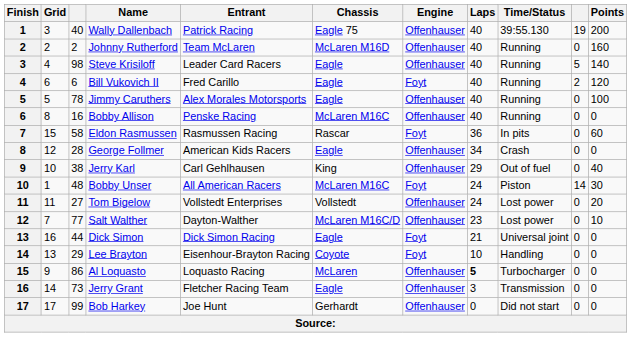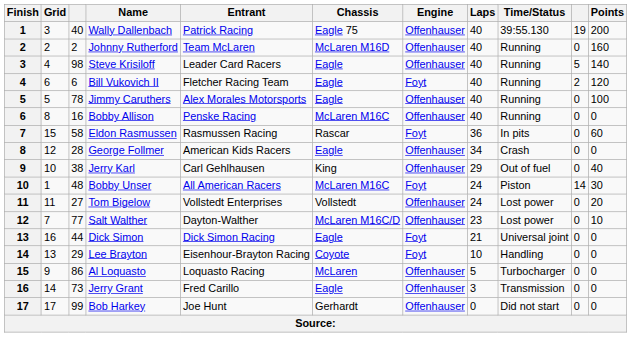 <table class="wikitable">
 <tr>
 <th>Finish</th>
 <th>Grid</th>
 <th></th>
 <th>Name</th>
 <th>Entrant</th>
 <th>Chassis</th>
 <th>Engine</th>
 <th>Laps</th>
 <th>Time/Status</th>
 <th></th>
 <th>Points</th>
 </tr>
 <tr>
 <th>1</th>
 <td>3</td>
 <td>40</td>
 <td> <a href='#'>Wally Dallenbach</a></td>
 <td><a href='#'>Patrick Racing</a></td>
 <td><a href='#'>Eagle</a> 75</td>
 <td><a href='#'>Offenhauser</a></td>
 <td>40</td>
 <td>39:55.130</td>
 <td>19</td>
 <td>200</td>
 </tr>
 <tr>
 <th>2</th>
 <td>2</td>
 <td>2</td>
 <td> <a href='#'>Johnny Rutherford</a></td>
 <td><a href='#'>Team McLaren</a></td>
 <td><a href='#'>McLaren M16D</a></td>
 <td><a href='#'>Offenhauser</a></td>
 <td>40</td>
 <td>Running</td>
 <td>0</td>
 <td>160</td>
 </tr>
 <tr>
 <th>3</th>
 <td>4</td>
 <td>98</td>
 <td> <a href='#'>Steve Krisiloff</a></td>
 <td>Leader Card Racers</td>
 <td><a href='#'>Eagle</a></td>
 <td><a href='#'>Offenhauser</a></td>
 <td>40</td>
 <td>Running</td>
 <td>5</td>
 <td>140</td>
 </tr>
 <tr>
 <th>4</th>
 <td>6</td>
 <td>6</td>
 <td> <a href='#'>Bill Vukovich II</a></td>
-<td>Fred Carillo</td>
+<td>Fletcher Racing Team</td>
 <td><a href='#'>Eagle</a></td>
 <td><a href='#'>Foyt</a></td>
 <td>40</td>
 <td>Running</td>
 <td>2</td>
 <td>120</td>
 </tr>
 <tr>
 <th>5</th>
 <td>5</td>
 <td>78</td>
 <td> <a href='#'>Jimmy Caruthers</a></td>
 <td><a href='#'>Alex Morales Motorsports</a></td>
 <td><a href='#'>Eagle</a></td>
 <td><a href='#'>Offenhauser</a></td>
 <td>40</td>
 <td>Running</td>
 <td>0</td>
 <td>100</td>
 </tr>
 <tr>
 <th>6</th>
 <td>8</td>
 <td>16</td>
 <td> <a href='#'>Bobby Allison</a></td>
 <td><a href='#'>Penske Racing</a></td>
 <td><a href='#'>McLaren M16C</a></td>
 <td><a href='#'>Offenhauser</a></td>
 <td>40</td>
 <td>Running</td>
 <td>0</td>
 <td>0</td>
 </tr>
 <tr>
 <th>7</th>
 <td>15</td>
 <td>58</td>
 <td> <a href='#'>Eldon Rasmussen</a></td>
 <td>Rasmussen Racing</td>
 <td>Rascar</td>
 <td><a href='#'>Foyt</a></td>
 <td>36</td>
 <td>In pits</td>
 <td>0</td>
 <td>60</td>
 </tr>
 <tr>
 <th>8</th>
 <td>12</td>
 <td>28</td>
 <td> <a href='#'>George Follmer</a></td>
 <td>American Kids Racers</td>
 <td><a href='#'>Eagle</a></td>
 <td><a href='#'>Offenhauser</a></td>
 <td>34</td>
 <td>Crash</td>
 <td>0</td>
 <td>0</td>
 </tr>
 <tr>
 <th>9</th>
 <td>10</td>
 <td>38</td>
 <td> <a href='#'>Jerry Karl</a></td>
 <td>Carl Gehlhausen</td>
 <td>King</td>
 <td><a href='#'>Offenhauser</a></td>
 <td>29</td>
 <td>Out of fuel</td>
 <td>0</td>
 <td>40</td>
 </tr>
 <tr>
 <th>10</th>
 <td>1</td>
 <td>48</td>
 <td> <a href='#'>Bobby Unser</a></td>
 <td><a href='#'>All American Racers</a></td>
 <td><a href='#'>McLaren M16C</a></td>
 <td><a href='#'>Foyt</a></td>
 <td>24</td>
 <td>Piston</td>
 <td>14</td>
 <td>30</td>
 </tr>
 <tr>
 <th>11</th>
 <td>11</td>
 <td>27</td>
 <td> <a href='#'>Tom Bigelow</a></td>
 <td>Vollstedt Enterprises</td>
 <td>Vollstedt</td>
 <td><a href='#'>Offenhauser</a></td>
 <td>24</td>
 <td>Lost power</td>
 <td>0</td>
 <td>20</td>
 </tr>
 <tr>
 <th>12</th>
 <td>7</td>
 <td>77</td>
 <td> <a href='#'>Salt Walther</a></td>
 <td>Dayton-Walther</td>
 <td><a href='#'>McLaren M16C/D</a></td>
 <td><a href='#'>Offenhauser</a></td>
 <td>23</td>
 <td>Lost power</td>
 <td>0</td>
 <td>10</td>
 </tr>
 <tr>
 <th>13</th>
 <td>16</td>
 <td>44</td>
 <td> <a href='#'>Dick Simon</a></td>
 <td><a href='#'>Dick Simon Racing</a></td>
 <td><a href='#'>Eagle</a></td>
 <td><a href='#'>Foyt</a></td>
 <td>21</td>
 <td>Universal joint</td>
 <td>0</td>
 <td>0</td>
 </tr>
 <tr>
 <th>14</th>
 <td>13</td>
 <td>29</td>
 <td> <a href='#'>Lee Brayton</a></td>
 <td>Eisenhour-Brayton Racing</td>
 <td><a href='#'>Coyote</a></td>
 <td><a href='#'>Foyt</a></td>
 <td>10</td>
 <td>Handling</td>
 <td>0</td>
 <td>0</td>
 </tr>
 <tr>
 <th>15</th>
 <td>9</td>
 <td>86</td>
 <td> <a href='#'>Al Loquasto</a></td>
 <td>Loquasto Racing</td>
 <td><a href='#'>McLaren</a></td>
 <td><a href='#'>Offenhauser</a></td>
-<td><strong>5</strong></td>
+<td>5</td>
 <td>Turbocharger</td>
 <td>0</td>
 <td>0</td>
 </tr>
 <tr>
 <th>16</th>
 <td>14</td>
 <td>73</td>
 <td> <a href='#'>Jerry Grant</a></td>
-<td>Fletcher Racing Team</td>
+<td>Fred Carillo</td>
 <td><a href='#'>Eagle</a></td>
 <td><a href='#'>Offenhauser</a></td>
 <td>3</td>
 <td>Transmission</td>
 <td>0</td>
 <td>0</td>
 </tr>
 <tr>
 <th>17</th>
 <td>17</td>
 <td>99</td>
 <td> <a href='#'>Bob Harkey</a></td>
 <td>Joe Hunt</td>
 <td>Gerhardt</td>
 <td><a href='#'>Offenhauser</a></td>
 <td>0</td>
 <td>Did not start</td>
 <td>0</td>
 <td>0</td>
 </tr>
 <tr>
 <th colspan=11>Source:</th>
 </tr>
 </table>
